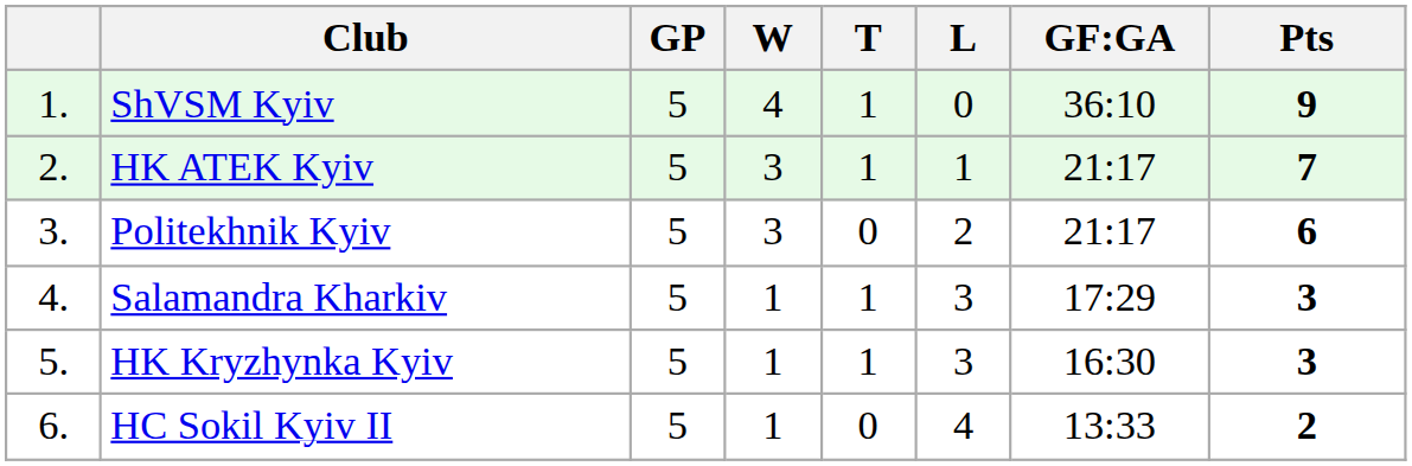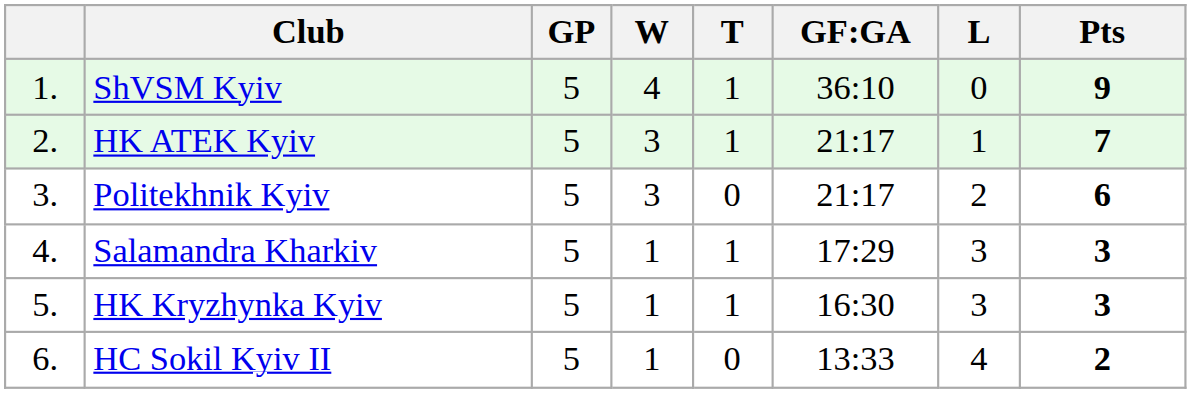 <table class="wikitable">
 <tr>
 <th width="30"></th>
 <th width="200">Club</th>
 <th width="30">GP</th>
 <th width="30">W</th>
 <th width="30">T</th>
+<th width="70">GF:GA</th>
 <th width="30">L</th>
-<th width="70">GF:GA</th>
 <th width="70">Pts</th>
 </tr>
 <tr bgcolor="#e6fae6" align="center">
 <td>1.</td>
 <td align="left"><a href='#'>ShVSM Kyiv</a></td>
 <td>5</td>
 <td>4</td>
 <td>1</td>
+<td>36:10</td>
 <td>0</td>
-<td>36:10</td>
 <td><strong>9</strong></td>
 </tr>
 <tr bgcolor="#e6fae6" align="center">
 <td>2.</td>
 <td align="left"><a href='#'>HK ATEK Kyiv</a></td>
 <td>5</td>
 <td>3</td>
 <td>1</td>
+<td>21:17</td>
 <td>1</td>
-<td>21:17</td>
 <td><strong>7</strong></td>
 </tr>
 <tr bgcolor="#FFFFFF" align="center">
 <td>3.</td>
 <td align="left"><a href='#'>Politekhnik Kyiv</a></td>
 <td>5</td>
 <td>3</td>
 <td>0</td>
+<td>21:17</td>
 <td>2</td>
-<td>21:17</td>
 <td><strong>6</strong></td>
 </tr>
 <tr bgcolor="#FFFFFF" align="center">
 <td>4.</td>
 <td align="left"><a href='#'>Salamandra Kharkiv</a></td>
 <td>5</td>
 <td>1</td>
 <td>1</td>
+<td>17:29</td>
 <td>3</td>
-<td>17:29</td>
 <td><strong>3</strong></td>
 </tr>
 <tr bgcolor="#FFFFFF" align="center">
 <td>5.</td>
 <td align="left"><a href='#'>HK Kryzhynka Kyiv</a></td>
 <td>5</td>
 <td>1</td>
 <td>1</td>
+<td>16:30</td>
 <td>3</td>
-<td>16:30</td>
 <td><strong>3</strong></td>
 </tr>
 <tr bgcolor="#FFFFFF" align="center">
 <td>6.</td>
 <td align="left"><a href='#'>HC Sokil Kyiv II</a></td>
 <td>5</td>
 <td>1</td>
 <td>0</td>
+<td>13:33</td>
 <td>4</td>
-<td>13:33</td>
 <td><strong>2</strong></td>
 </tr>
 </table>
